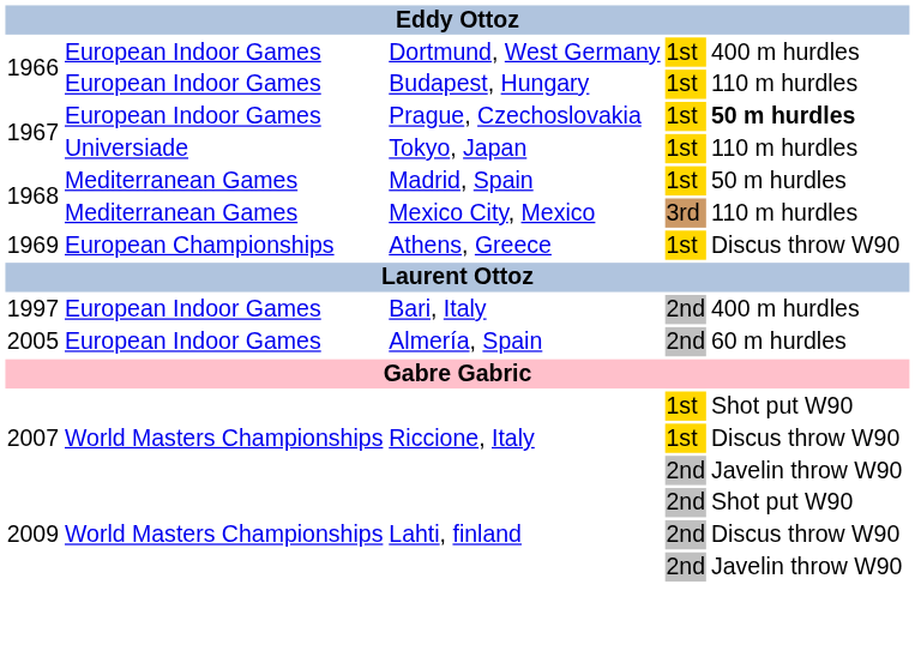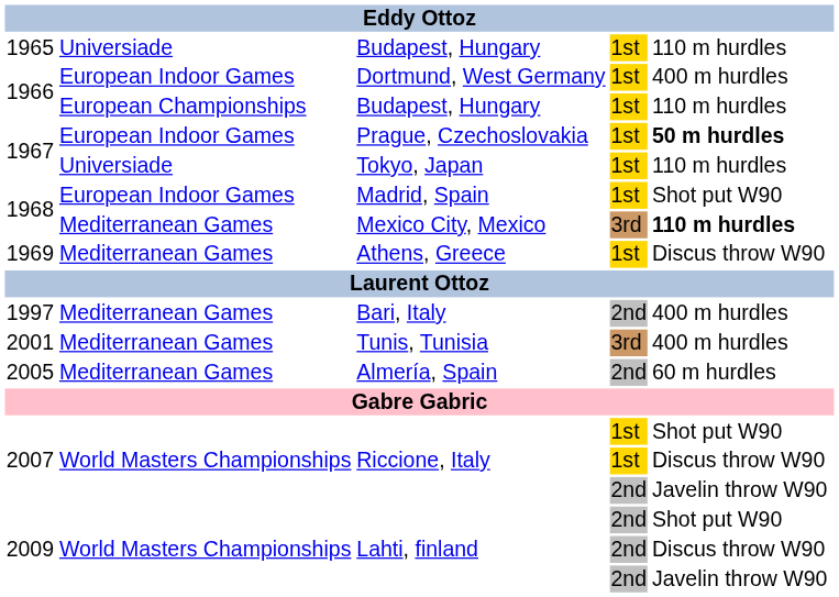 <table>
 <tr>
 <td colspan=6 bgcolor=LightSteelBlue align=center><strong>Eddy Ottoz</strong></td>
+</tr>
+<tr>
+<td>1965</td>
+<td><a href='#'>Universiade</a></td>
+<td><a href='#'>Budapest</a>, <a href='#'>Hungary</a></td>
+<td bgcolor="gold">1st</td>
+<td>110 m hurdles</td>
+<td></td>
 </tr>
 <tr>
 <td rowspan=2>1966</td>
 <td><a href='#'>European Indoor Games</a></td>
 <td><a href='#'>Dortmund</a>, <a href='#'>West Germany</a></td>
 <td bgcolor="gold">1st</td>
 <td>400 m hurdles</td>
 <td></td>
 </tr>
 <tr>
-<td><a href='#'>European Indoor Games</a></td>
+<td><a href='#'>European Championships</a></td>
 <td><a href='#'>Budapest</a>, <a href='#'>Hungary</a></td>
 <td bgcolor="gold">1st</td>
 <td>110 m hurdles</td>
 <td></td>
 </tr>
 <tr>
 <td rowspan=2>1967</td>
 <td><a href='#'>European Indoor Games</a></td>
 <td><a href='#'>Prague</a>, <a href='#'>Czechoslovakia</a></td>
 <td bgcolor="gold">1st</td>
 <td><strong>50 m hurdles</strong></td>
 <td></td>
 </tr>
 <tr>
 <td><a href='#'>Universiade</a></td>
 <td><a href='#'>Tokyo</a>, <a href='#'>Japan</a></td>
 <td bgcolor="gold">1st</td>
 <td>110 m hurdles</td>
 <td></td>
 </tr>
 <tr>
 <td rowspan=2>1968</td>
-<td><a href='#'>Mediterranean Games</a></td>
+<td><a href='#'>European Indoor Games</a></td>
 <td><a href='#'>Madrid</a>, <a href='#'>Spain</a></td>
 <td bgcolor="gold">1st</td>
-<td>50 m hurdles</td>
+<td>Shot put W90</td>
 <td></td>
 </tr>
 <tr>
 <td><a href='#'>Mediterranean Games</a></td>
 <td><a href='#'>Mexico City</a>, <a href='#'>Mexico</a></td>
 <td bgcolor="cc9966">3rd</td>
-<td>110 m hurdles</td>
+<td><strong>110 m hurdles</strong></td>
 <td></td>
 </tr>
 <tr>
 <td>1969</td>
-<td><a href='#'>European Championships</a></td>
+<td><a href='#'>Mediterranean Games</a></td>
 <td><a href='#'>Athens</a>, <a href='#'>Greece</a></td>
 <td bgcolor="gold">1st</td>
 <td>Discus throw W90</td>
 <td></td>
 </tr>
 <tr>
 <td colspan=6 bgcolor=LightSteelBlue align=center><strong>Laurent Ottoz</strong></td>
 </tr>
 <tr>
 <td>1997</td>
-<td><a href='#'>European Indoor Games</a></td>
+<td><a href='#'>Mediterranean Games</a></td>
 <td><a href='#'>Bari</a>, <a href='#'>Italy</a></td>
 <td bgcolor="silver">2nd</td>
 <td>400 m hurdles</td>
 <td></td>
 </tr>
 <tr>
+<td>2001</td>
+<td><a href='#'>Mediterranean Games</a></td>
+<td><a href='#'>Tunis</a>, <a href='#'>Tunisia</a></td>
+<td bgcolor="cc9966">3rd</td>
+<td>400 m hurdles</td>
+<td></td>
+</tr>
+<tr>
 <td>2005</td>
-<td><a href='#'>European Indoor Games</a></td>
+<td><a href='#'>Mediterranean Games</a></td>
 <td><a href='#'>Almería</a>, <a href='#'>Spain</a></td>
 <td bgcolor="silver">2nd</td>
 <td>60 m hurdles</td>
 <td></td>
 </tr>
 <tr>
 <td colspan=6 bgcolor=pink align=center><strong>Gabre Gabric</strong></td>
 </tr>
 <tr>
 <td rowspan=3>2007</td>
 <td rowspan=3><a href='#'>World Masters Championships</a></td>
 <td rowspan=3><a href='#'>Riccione</a>, <a href='#'>Italy</a></td>
 <td bgcolor=gold>1st</td>
 <td>Shot put W90</td>
 <td></td>
 </tr>
 <tr>
 <td bgcolor=gold>1st</td>
 <td>Discus throw W90</td>
 <td></td>
 </tr>
 <tr>
 <td bgcolor=silver>2nd</td>
 <td>Javelin throw W90</td>
 <td></td>
 </tr>
 <tr>
 <td rowspan=3>2009</td>
 <td rowspan=3><a href='#'>World Masters Championships</a></td>
 <td rowspan=3><a href='#'>Lahti</a>, <a href='#'>finland</a></td>
 <td bgcolor=silver>2nd</td>
 <td>Shot put W90</td>
 <td></td>
 </tr>
 <tr>
 <td bgcolor=silver>2nd</td>
 <td>Discus throw W90</td>
 <td></td>
 </tr>
 <tr>
 <td bgcolor=silver>2nd</td>
 <td>Javelin throw W90</td>
 <td></td>
 </tr>
 </table>
